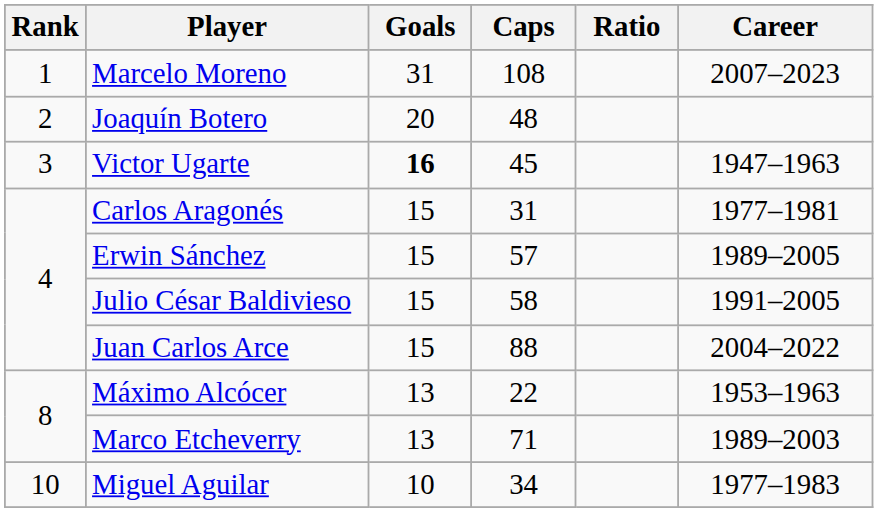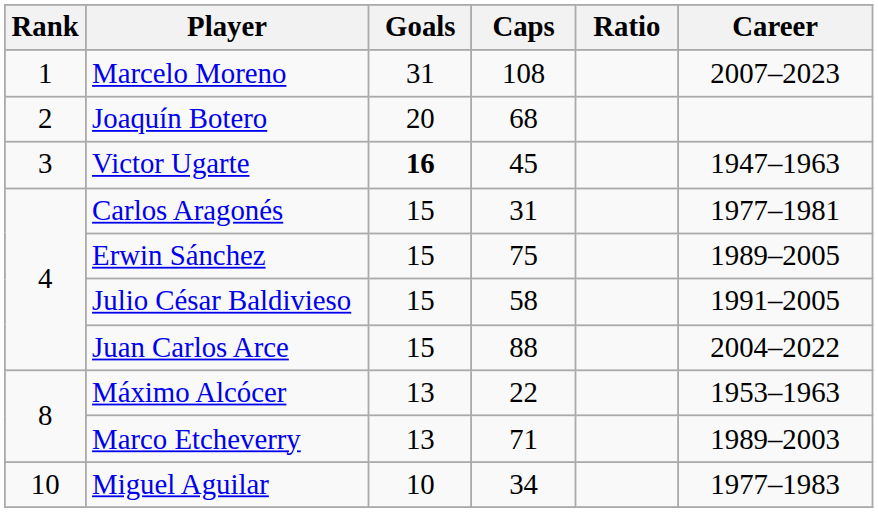 <table class="wikitable sortable" style="text-align:center">
 <tr>
 <th width=30>Rank</th>
 <th width=150>Player</th>
 <th width=50>Goals</th>
 <th width=50>Caps</th>
 <th width=50>Ratio</th>
 <th width=100>Career</th>
 </tr>
 <tr>
 <td>1</td>
 <td align="left"><a href='#'>Marcelo Moreno</a></td>
 <td>31</td>
 <td>108</td>
 <td></td>
 <td>2007–2023</td>
 </tr>
 <tr>
 <td>2</td>
 <td align="left"><a href='#'>Joaquín Botero</a></td>
 <td>20</td>
-<td>48</td>
+<td>68</td>
 <td></td>
 <td></td>
 </tr>
 <tr>
 <td>3</td>
 <td align="left"><a href='#'>Victor Ugarte</a></td>
 <td><strong>16</strong></td>
 <td>45</td>
 <td></td>
 <td>1947–1963</td>
 </tr>
 <tr>
 <td rowspan=4>4</td>
 <td align="left"><a href='#'>Carlos Aragonés</a></td>
 <td>15</td>
 <td>31</td>
 <td></td>
 <td>1977–1981</td>
 </tr>
 <tr>
 <td align="left"><a href='#'>Erwin Sánchez</a></td>
 <td>15</td>
-<td>57</td>
+<td>75</td>
 <td></td>
 <td>1989–2005</td>
 </tr>
 <tr>
 <td align="left"><a href='#'>Julio César Baldivieso</a></td>
 <td>15</td>
 <td>58</td>
 <td></td>
 <td>1991–2005</td>
 </tr>
 <tr>
 <td align="left"><a href='#'>Juan Carlos Arce</a></td>
 <td>15</td>
 <td>88</td>
 <td></td>
 <td>2004–2022</td>
 </tr>
 <tr>
 <td rowspan=2>8</td>
 <td align="left"><a href='#'>Máximo Alcócer</a></td>
 <td>13</td>
 <td>22</td>
 <td></td>
 <td>1953–1963</td>
 </tr>
 <tr>
 <td align="left"><a href='#'>Marco Etcheverry</a></td>
 <td>13</td>
 <td>71</td>
 <td></td>
 <td>1989–2003</td>
 </tr>
 <tr>
 <td>10</td>
 <td align="left"><a href='#'>Miguel Aguilar</a></td>
 <td>10</td>
 <td>34</td>
 <td></td>
 <td>1977–1983</td>
 </tr>
 </table>
